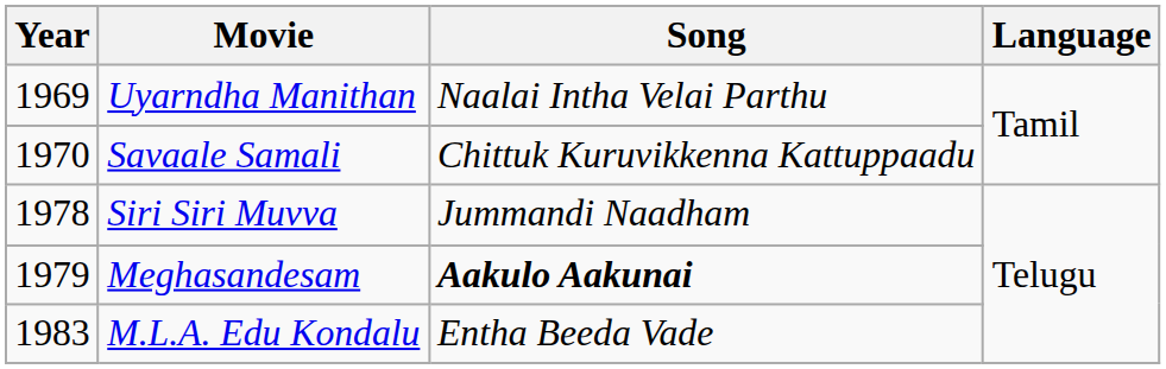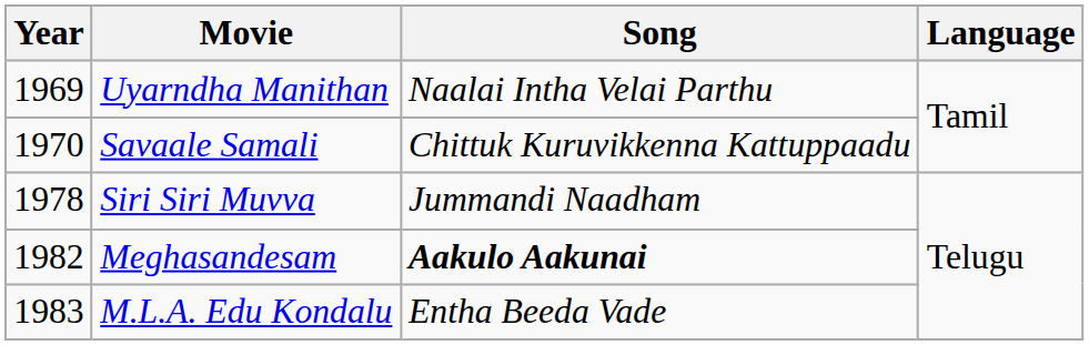 <table class="wikitable">
 <tr>
 <th>Year</th>
 <th>Movie</th>
 <th>Song</th>
 <th>Language</th>
 </tr>
 <tr>
 <td>1969</td>
 <td><em><a href='#'>Uyarndha Manithan</a></em></td>
 <td><em>Naalai Intha Velai Parthu</em></td>
 <td rowspan="2">Tamil</td>
 </tr>
 <tr>
 <td>1970</td>
 <td><em><a href='#'>Savaale Samali</a></em></td>
 <td><em>Chittuk Kuruvikkenna Kattuppaadu</em></td>
 </tr>
 <tr>
 <td>1978</td>
 <td><em><a href='#'>Siri Siri Muvva</a></em></td>
 <td><em>Jummandi Naadham</em></td>
 <td rowspan="3">Telugu</td>
 </tr>
 <tr>
-<td>1979</td>
+<td>1982</td>
 <td><em><a href='#'>Meghasandesam</a></em></td>
 <td><strong><em>Aakulo Aakunai</em></strong></td>
 </tr>
 <tr>
 <td>1983</td>
 <td><em><a href='#'>M.L.A. Edu Kondalu</a></em></td>
 <td><em>Entha Beeda Vade</em></td>
 </tr>
 </table>
